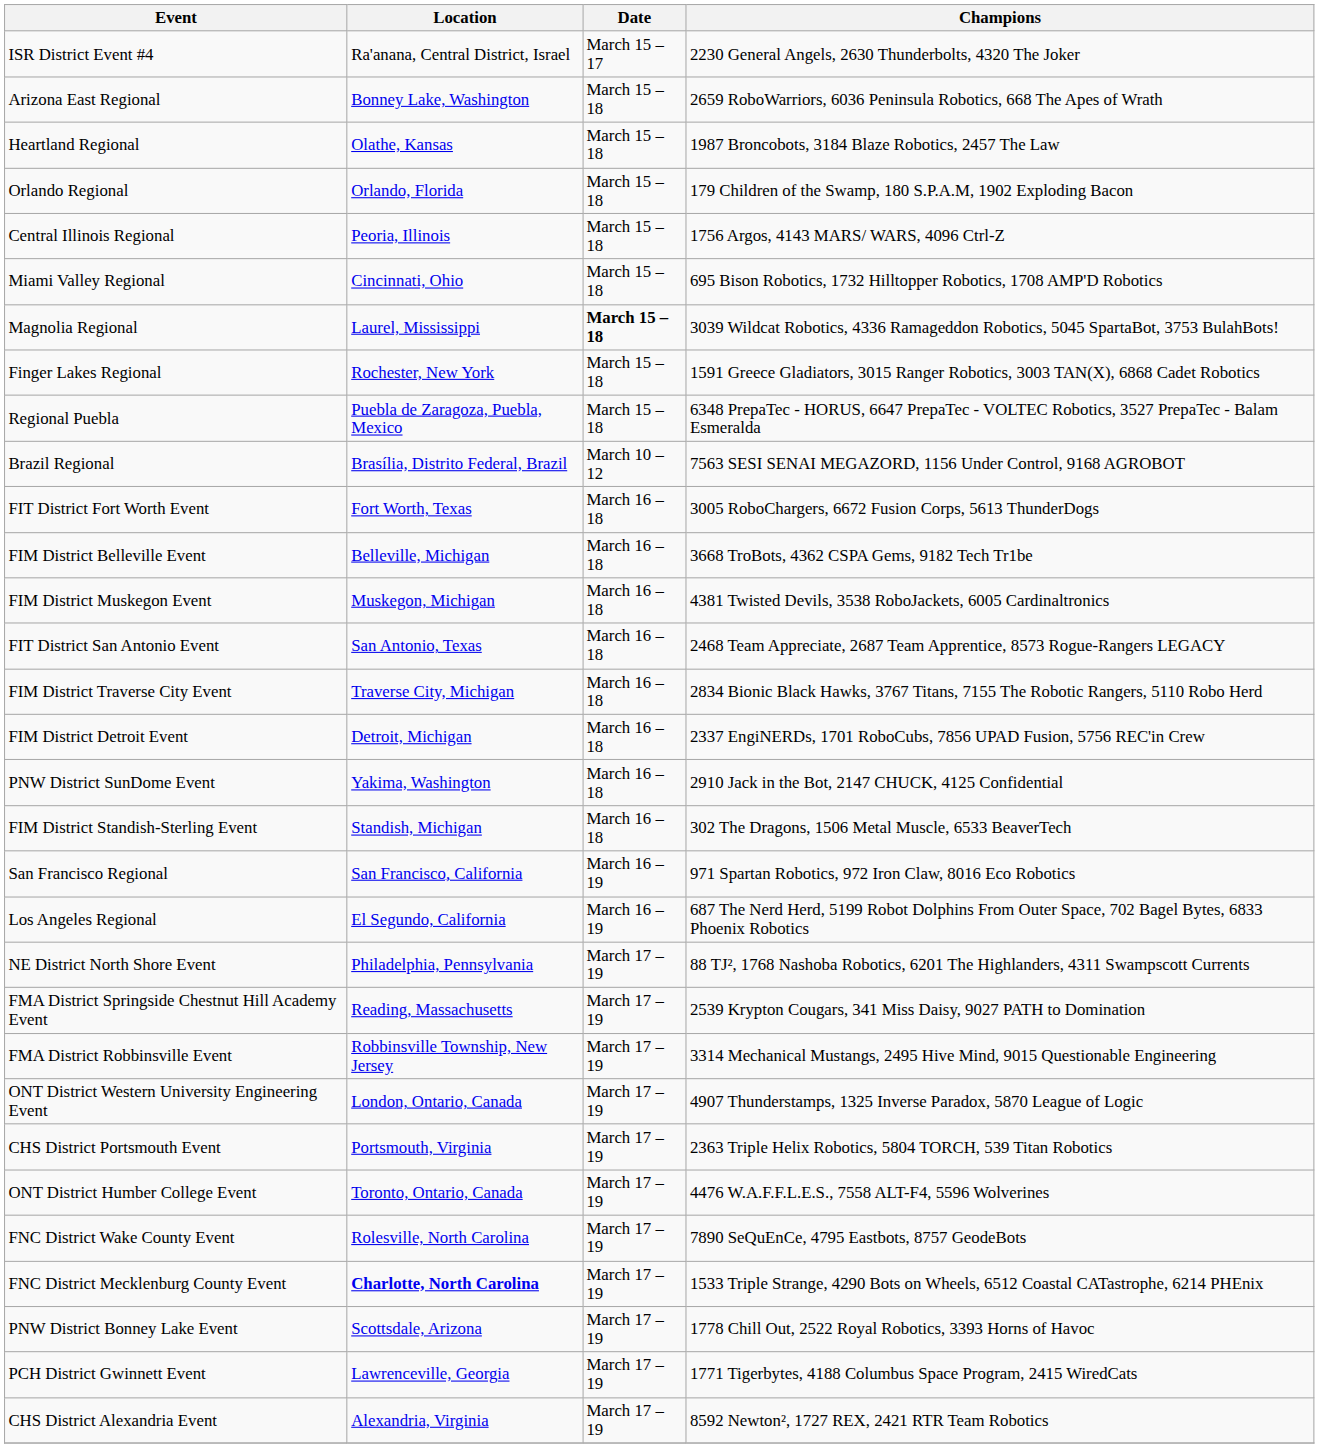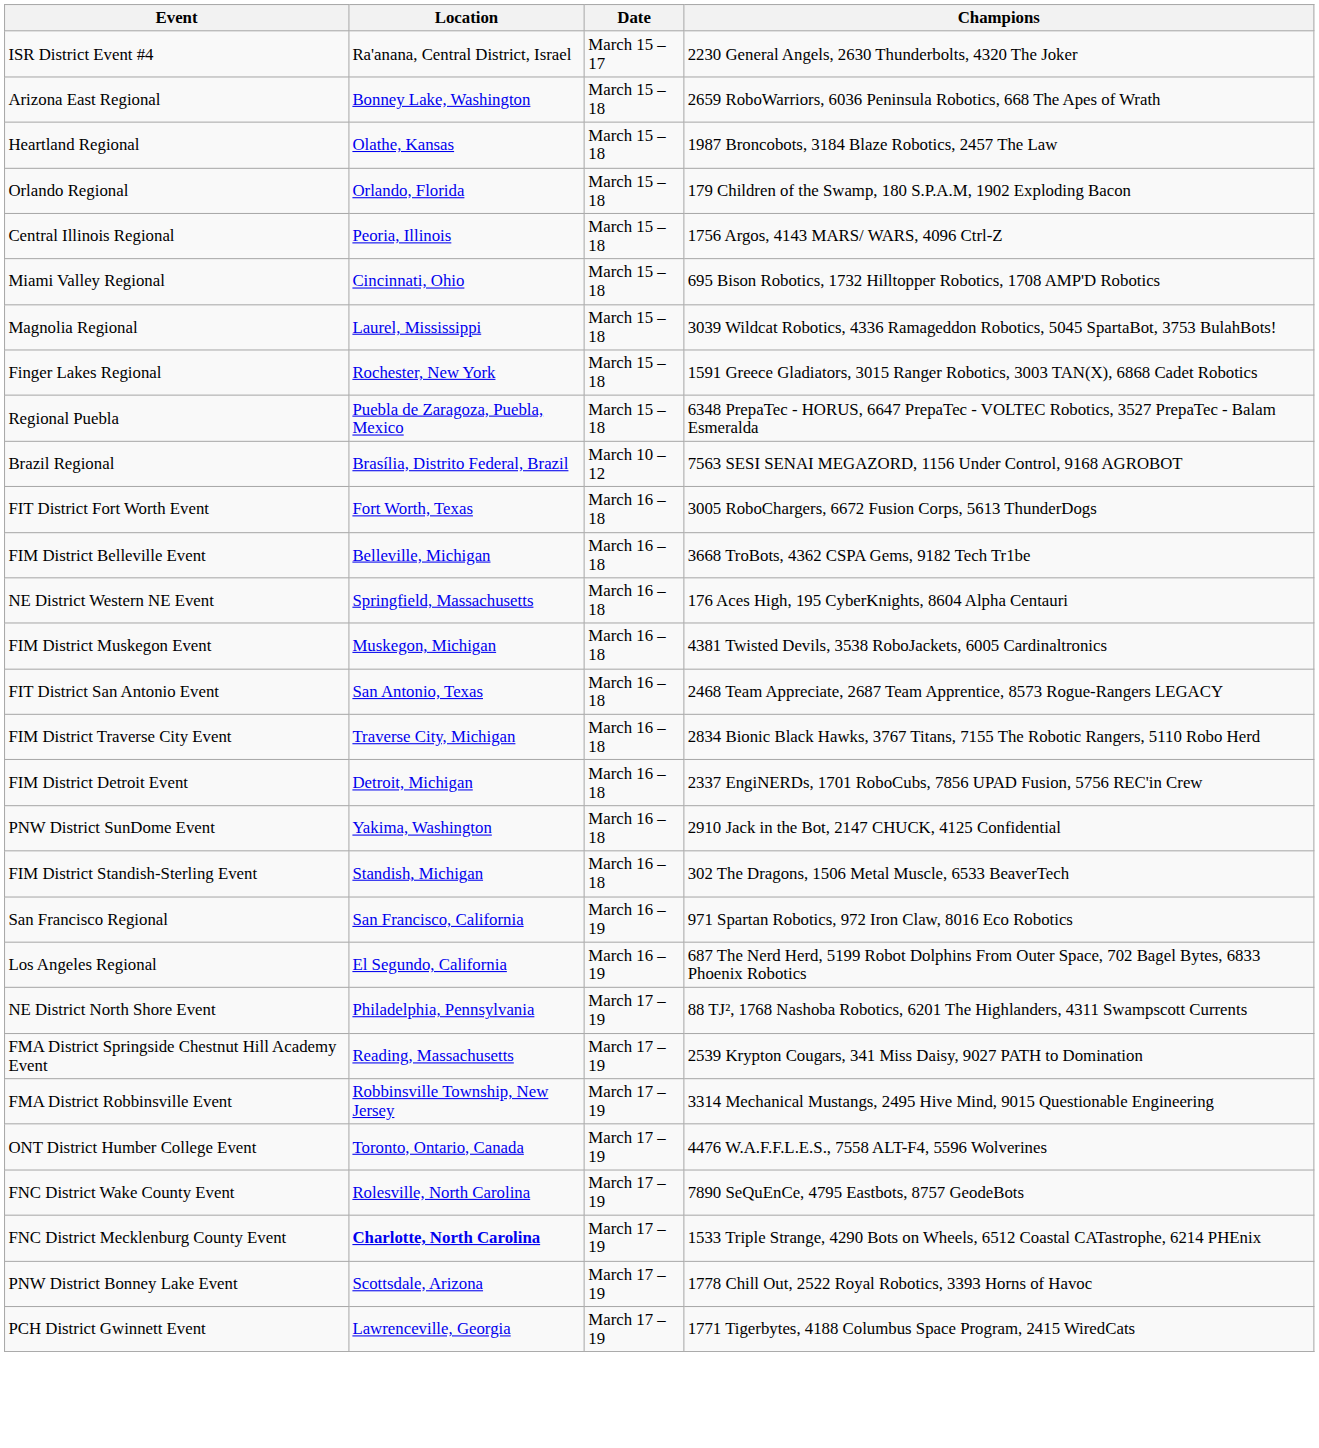 <table class="wikitable">
 <tr>
 <th>Event</th>
 <th>Location</th>
 <th>Date</th>
 <th>Champions</th>
 </tr>
 <tr>
 <td>ISR District Event #4</td>
 <td>Ra'anana, Central District, Israel</td>
 <td>March 15 – 17</td>
 <td>2230 General Angels, 2630 Thunderbolts, 4320 The Joker</td>
 </tr>
 <tr>
 <td>Arizona East Regional</td>
 <td><a href='#'>Bonney Lake, Washington</a></td>
 <td>March 15 – 18</td>
 <td>2659 RoboWarriors, 6036 Peninsula Robotics, 668 The Apes of Wrath</td>
 </tr>
 <tr>
 <td>Heartland Regional</td>
 <td><a href='#'>Olathe, Kansas</a></td>
 <td>March 15 – 18</td>
 <td>1987 Broncobots, 3184 Blaze Robotics, 2457 The Law</td>
 </tr>
 <tr>
 <td>Orlando Regional</td>
 <td><a href='#'>Orlando, Florida</a></td>
 <td>March 15 – 18</td>
 <td>179 Children of the Swamp, 180 S.P.A.M, 1902 Exploding Bacon</td>
 </tr>
 <tr>
 <td>Central Illinois Regional</td>
 <td><a href='#'>Peoria, Illinois</a></td>
 <td>March 15 – 18</td>
 <td>1756 Argos, 4143  MARS/ WARS, 4096 Ctrl-Z</td>
 </tr>
 <tr>
 <td>Miami Valley Regional</td>
 <td><a href='#'>Cincinnati, Ohio</a></td>
 <td>March 15 – 18</td>
 <td>695 Bison Robotics, 1732 Hilltopper Robotics, 1708 AMP'D Robotics</td>
 </tr>
 <tr>
 <td>Magnolia Regional</td>
 <td><a href='#'>Laurel, Mississippi</a></td>
-<td><strong>March 15 – 18</strong></td>
+<td>March 15 – 18</td>
 <td>3039 Wildcat Robotics, 4336 Ramageddon Robotics, 5045 SpartaBot, 3753 BulahBots!</td>
 </tr>
 <tr>
 <td>Finger Lakes Regional</td>
 <td><a href='#'>Rochester, New York</a></td>
 <td>March 15 – 18</td>
 <td>1591 Greece Gladiators, 3015 Ranger Robotics, 3003 TAN(X), 6868 Cadet Robotics</td>
 </tr>
 <tr>
 <td>Regional Puebla</td>
 <td><a href='#'>Puebla de Zaragoza, Puebla, Mexico</a></td>
 <td>March 15 – 18</td>
 <td>6348 PrepaTec - HORUS, 6647 PrepaTec - VOLTEC Robotics, 3527 PrepaTec - Balam Esmeralda</td>
 </tr>
 <tr>
 <td>Brazil Regional</td>
 <td><a href='#'>Brasília, Distrito Federal, Brazil</a></td>
 <td>March 10 – 12</td>
 <td>7563 SESI SENAI MEGAZORD, 1156 Under Control, 9168 AGROBOT</td>
 </tr>
 <tr>
 <td>FIT District Fort Worth Event</td>
 <td><a href='#'>Fort Worth, Texas</a></td>
 <td>March 16 – 18</td>
 <td>3005 RoboChargers, 6672 Fusion Corps, 5613 ThunderDogs</td>
 </tr>
 <tr>
 <td>FIM District Belleville Event</td>
 <td><a href='#'>Belleville, Michigan</a></td>
 <td>March 16 – 18</td>
 <td>3668 TroBots, 4362 CSPA Gems, 9182 Tech Tr1be</td>
+</tr>
+<tr>
+<td>NE District Western NE Event</td>
+<td><a href='#'>Springfield, Massachusetts</a></td>
+<td>March 16 – 18</td>
+<td>176 Aces High, 195 CyberKnights, 8604 Alpha Centauri</td>
 </tr>
 <tr>
 <td>FIM District Muskegon Event</td>
 <td><a href='#'>Muskegon, Michigan</a></td>
 <td>March 16 – 18</td>
 <td>4381 Twisted Devils, 3538 RoboJackets, 6005 Cardinaltronics</td>
 </tr>
 <tr>
 <td>FIT District San Antonio Event</td>
 <td><a href='#'>San Antonio, Texas</a></td>
 <td>March 16 – 18</td>
 <td>2468 Team Appreciate, 2687 Team Apprentice, 8573 Rogue-Rangers LEGACY</td>
 </tr>
 <tr>
 <td>FIM District Traverse City Event</td>
 <td><a href='#'>Traverse City, Michigan</a></td>
 <td>March 16 – 18</td>
 <td>2834 Bionic Black Hawks, 3767 Titans, 7155 The Robotic Rangers, 5110 Robo Herd</td>
 </tr>
 <tr>
 <td>FIM District Detroit Event</td>
 <td><a href='#'>Detroit, Michigan</a></td>
 <td>March 16 – 18</td>
 <td>2337 EngiNERDs, 1701 RoboCubs, 7856 UPAD Fusion, 5756 REC'in Crew</td>
 </tr>
 <tr>
 <td>PNW District SunDome Event</td>
 <td><a href='#'>Yakima, Washington</a></td>
 <td>March 16 – 18</td>
 <td>2910 Jack in the Bot, 2147 CHUCK, 4125 Confidential</td>
 </tr>
 <tr>
 <td>FIM District Standish-Sterling Event</td>
 <td><a href='#'>Standish, Michigan</a></td>
 <td>March 16 – 18</td>
 <td>302 The Dragons, 1506 Metal Muscle, 6533 BeaverTech</td>
 </tr>
 <tr>
 <td>San Francisco Regional</td>
 <td><a href='#'>San Francisco, California</a></td>
 <td>March 16 – 19</td>
 <td>971 Spartan Robotics, 972 Iron Claw, 8016 Eco Robotics</td>
 </tr>
 <tr>
 <td>Los Angeles Regional</td>
 <td><a href='#'>El Segundo, California</a></td>
 <td>March 16 – 19</td>
 <td>687 The Nerd Herd, 5199 Robot Dolphins From Outer Space, 702 Bagel Bytes, 6833 Phoenix Robotics</td>
 </tr>
 <tr>
 <td>NE District North Shore Event</td>
 <td><a href='#'>Philadelphia, Pennsylvania</a></td>
 <td>March 17 – 19</td>
 <td>88 TJ², 1768 Nashoba Robotics, 6201 The Highlanders, 4311 Swampscott Currents</td>
 </tr>
 <tr>
 <td>FMA District Springside Chestnut Hill Academy Event</td>
 <td><a href='#'>Reading, Massachusetts</a></td>
 <td>March 17 – 19</td>
 <td>2539 Krypton Cougars, 341 Miss Daisy, 9027 PATH to Domination</td>
 </tr>
 <tr>
 <td>FMA District Robbinsville Event</td>
 <td><a href='#'>Robbinsville Township, New Jersey</a></td>
 <td>March 17 – 19</td>
 <td>3314 Mechanical Mustangs, 2495 Hive Mind, 9015 Questionable Engineering</td>
 </tr>
 <tr>
-<td>ONT District Western University Engineering Event</td>
-<td><a href='#'>London, Ontario, Canada</a></td>
-<td>March 17 – 19</td>
-<td>4907 Thunderstamps, 1325 Inverse Paradox, 5870 League of Logic</td>
-</tr>
-<tr>
-<td>CHS District Portsmouth Event</td>
-<td><a href='#'>Portsmouth, Virginia</a></td>
-<td>March 17 – 19</td>
-<td>2363 Triple Helix Robotics, 5804 TORCH, 539 Titan Robotics</td>
-</tr>
-<tr>
 <td>ONT District Humber College Event</td>
 <td><a href='#'>Toronto, Ontario, Canada</a></td>
 <td>March 17 – 19</td>
 <td>4476 W.A.F.F.L.E.S., 7558 ALT-F4, 5596 Wolverines</td>
 </tr>
 <tr>
 <td>FNC District Wake County Event</td>
 <td><a href='#'>Rolesville, North Carolina</a></td>
 <td>March 17 – 19</td>
 <td>7890 SeQuEnCe, 4795 Eastbots, 8757 GeodeBots</td>
 </tr>
 <tr>
 <td>FNC District Mecklenburg County Event</td>
 <td><strong><a href='#'>Charlotte, North Carolina</a></strong></td>
 <td>March 17 – 19</td>
 <td>1533 Triple Strange, 4290 Bots on Wheels, 6512 Coastal CATastrophe, 6214 PHEnix</td>
 </tr>
 <tr>
 <td>PNW District Bonney Lake Event</td>
 <td><a href='#'>Scottsdale, Arizona</a></td>
 <td>March 17 – 19</td>
 <td>1778 Chill Out, 2522 Royal Robotics, 3393 Horns of Havoc</td>
 </tr>
 <tr>
 <td>PCH District Gwinnett Event</td>
 <td><a href='#'>Lawrenceville, Georgia</a></td>
 <td>March 17 – 19</td>
 <td>1771 Tigerbytes, 4188 Columbus Space Program, 2415 WiredCats</td>
 </tr>
 <tr>
-<td>CHS District Alexandria Event</td>
-<td><a href='#'>Alexandria, Virginia</a></td>
-<td>March 17 – 19</td>
-<td>8592 Newton², 1727 REX, 2421 RTR Team Robotics</td>
-</tr>
-<tr>
 </tr>
 </table>
